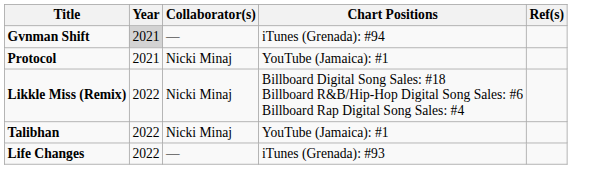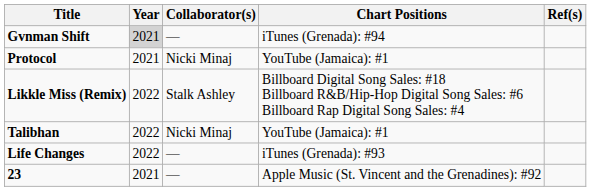 <table class="wikitable sortable">
 <tr>
 <th>Title</th>
 <th>Year</th>
 <th>Collaborator(s)</th>
 <th>Chart Positions</th>
 <th>Ref(s)</th>
 </tr>
 <tr>
 <td><strong>Gvnman Shift</strong></td>
 <td style="background: lightgrey;">2021</td>
 <td>—</td>
 <td>iTunes (Grenada): #94</td>
 <td></td>
 </tr>
 <tr>
 <td><strong>Protocol</strong></td>
 <td>2021</td>
 <td>Nicki Minaj</td>
 <td>YouTube (Jamaica): #1</td>
 <td></td>
 </tr>
 <tr>
 <td><strong>Likkle Miss (Remix)</strong></td>
 <td>2022</td>
-<td>Nicki Minaj</td>
+<td>Stalk Ashley</td>
 <td>Billboard Digital Song Sales: #18<br>Billboard R&B/Hip-Hop Digital Song Sales: #6<br>Billboard Rap Digital Song Sales: #4</td>
 <td></td>
 </tr>
 <tr>
 <td><strong>Talibhan</strong></td>
 <td>2022</td>
 <td>Nicki Minaj</td>
 <td>YouTube (Jamaica): #1</td>
 <td></td>
 </tr>
 <tr>
 <td><strong>Life Changes</strong></td>
 <td>2022</td>
 <td>—</td>
 <td>iTunes (Grenada): #93</td>
 <td></td>
 </tr>
+<tr>
+<td><strong>23</strong></td>
+<td>2021</td>
+<td>—</td>
+<td>Apple Music (St. Vincent and the Grenadines): #92</td>
+<td></td>
+</tr>
 </table>
